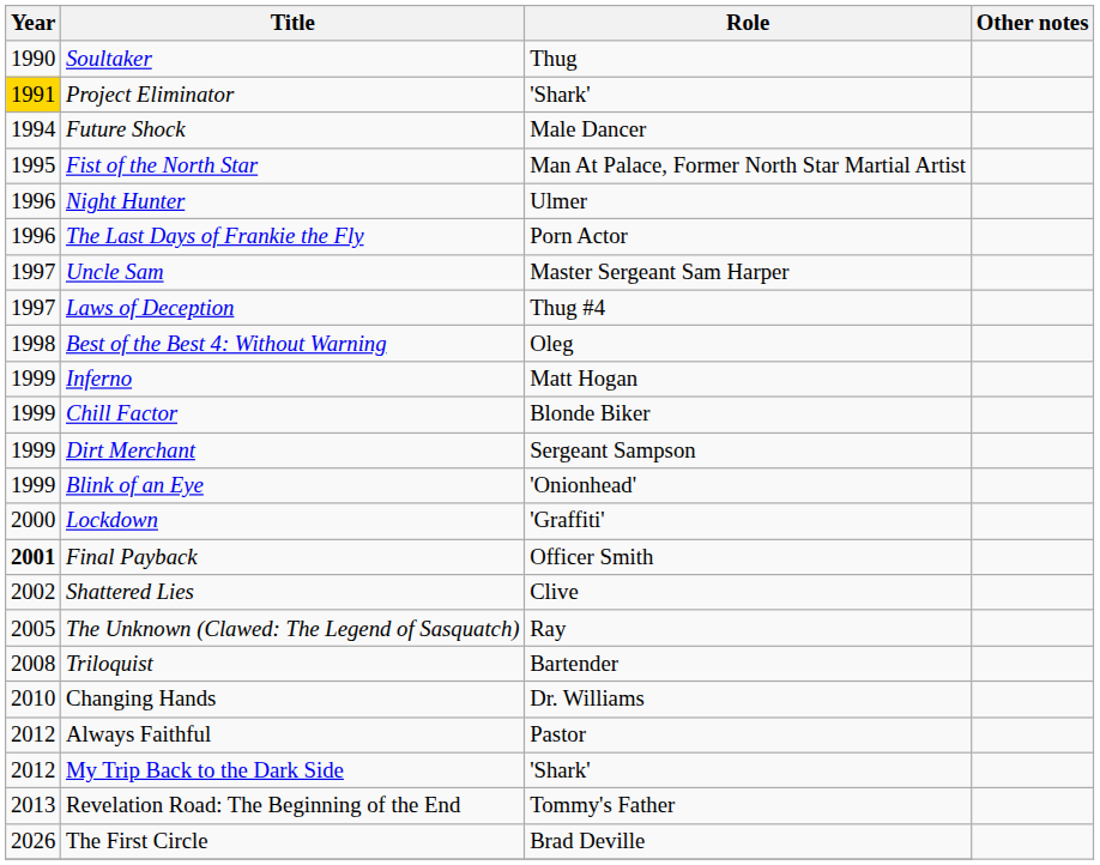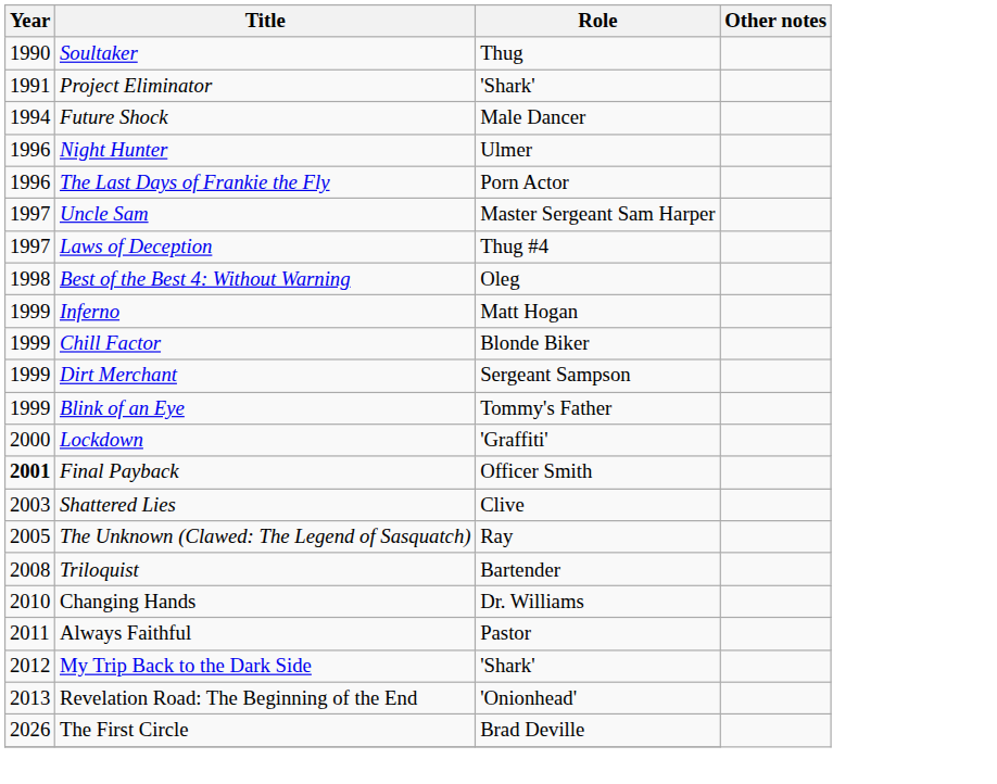 <table class="wikitable">
 <tr>
 <th>Year</th>
 <th>Title</th>
 <th>Role</th>
 <th>Other notes</th>
 </tr>
 <tr>
 <td>1990</td>
 <td><em><a href='#'>Soultaker</a></em></td>
 <td>Thug</td>
 <td></td>
 </tr>
 <tr>
-<td style="background: gold;">1991</td>
+<td>1991</td>
 <td><em>Project Eliminator</em></td>
 <td>'Shark'</td>
 <td></td>
 </tr>
 <tr>
 <td>1994</td>
 <td><em>Future Shock</em></td>
 <td>Male Dancer</td>
-<td></td>
-</tr>
-<tr>
-<td>1995</td>
-<td><em><a href='#'>Fist of the North Star</a></em></td>
-<td>Man At Palace, Former North Star Martial Artist</td>
 <td></td>
 </tr>
 <tr>
 <td>1996</td>
 <td><em><a href='#'>Night Hunter</a></em></td>
 <td>Ulmer</td>
 <td></td>
 </tr>
 <tr>
 <td>1996</td>
 <td><em><a href='#'>The Last Days of Frankie the Fly</a></em></td>
 <td>Porn Actor</td>
 <td></td>
 </tr>
 <tr>
 <td>1997</td>
 <td><em><a href='#'>Uncle Sam</a></em></td>
 <td>Master Sergeant Sam Harper</td>
 <td></td>
 </tr>
 <tr>
 <td>1997</td>
 <td><em><a href='#'>Laws of Deception</a></em></td>
 <td>Thug #4</td>
 <td></td>
 </tr>
 <tr>
 <td>1998</td>
 <td><em><a href='#'>Best of the Best 4: Without Warning</a></em></td>
 <td>Oleg</td>
 <td></td>
 </tr>
 <tr>
 <td>1999</td>
 <td><em><a href='#'>Inferno</a></em></td>
 <td>Matt Hogan</td>
 <td></td>
 </tr>
 <tr>
 <td>1999</td>
 <td><em><a href='#'>Chill Factor</a></em></td>
 <td>Blonde Biker</td>
 <td></td>
 </tr>
 <tr>
 <td>1999</td>
 <td><em><a href='#'>Dirt Merchant</a></em></td>
 <td>Sergeant Sampson</td>
 <td></td>
 </tr>
 <tr>
 <td>1999</td>
 <td><em><a href='#'>Blink of an Eye</a></em></td>
-<td>'Onionhead'</td>
+<td>Tommy's Father</td>
 <td></td>
 </tr>
 <tr>
 <td>2000</td>
 <td><em><a href='#'>Lockdown</a></em></td>
 <td>'Graffiti'</td>
 <td></td>
 </tr>
 <tr>
 <td><strong>2001</strong></td>
 <td><em>Final Payback</em></td>
 <td>Officer Smith</td>
 <td></td>
 </tr>
 <tr>
-<td>2002</td>
+<td>2003</td>
 <td><em>Shattered Lies</em></td>
 <td>Clive</td>
 <td></td>
 </tr>
 <tr>
 <td>2005</td>
 <td><em>The Unknown (Clawed: The Legend of Sasquatch)</em></td>
 <td>Ray</td>
 <td></td>
 </tr>
 <tr>
 <td>2008</td>
 <td><em>Triloquist</em></td>
 <td>Bartender</td>
 </tr>
 <tr>
 <td>2010</td>
 <td>Changing Hands<em></td>
 <td>Dr. Williams</td>
 <td></td>
 </tr>
 <tr>
-<td>2012</td>
+<td>2011</td>
 <td></em>Always Faithful<em></td>
 <td>Pastor</td>
 <td></td>
 </tr>
 <tr>
 <td>2012</td>
 <td></em><a href='#'>My Trip Back to the Dark Side</a><em></td>
 <td>'Shark'</td>
 <td></td>
 </tr>
 <tr>
 <td>2013</td>
 <td></em>Revelation Road: The Beginning of the End<em></td>
-<td>Tommy's Father</td>
+<td>'Onionhead'</td>
 <td></td>
 </tr>
 <tr>
 <td>2026</td>
 <td></em>The First Circle<em></td>
 <td>Brad Deville</td>
 </tr>
 <tr>
 </tr>
 </table>
